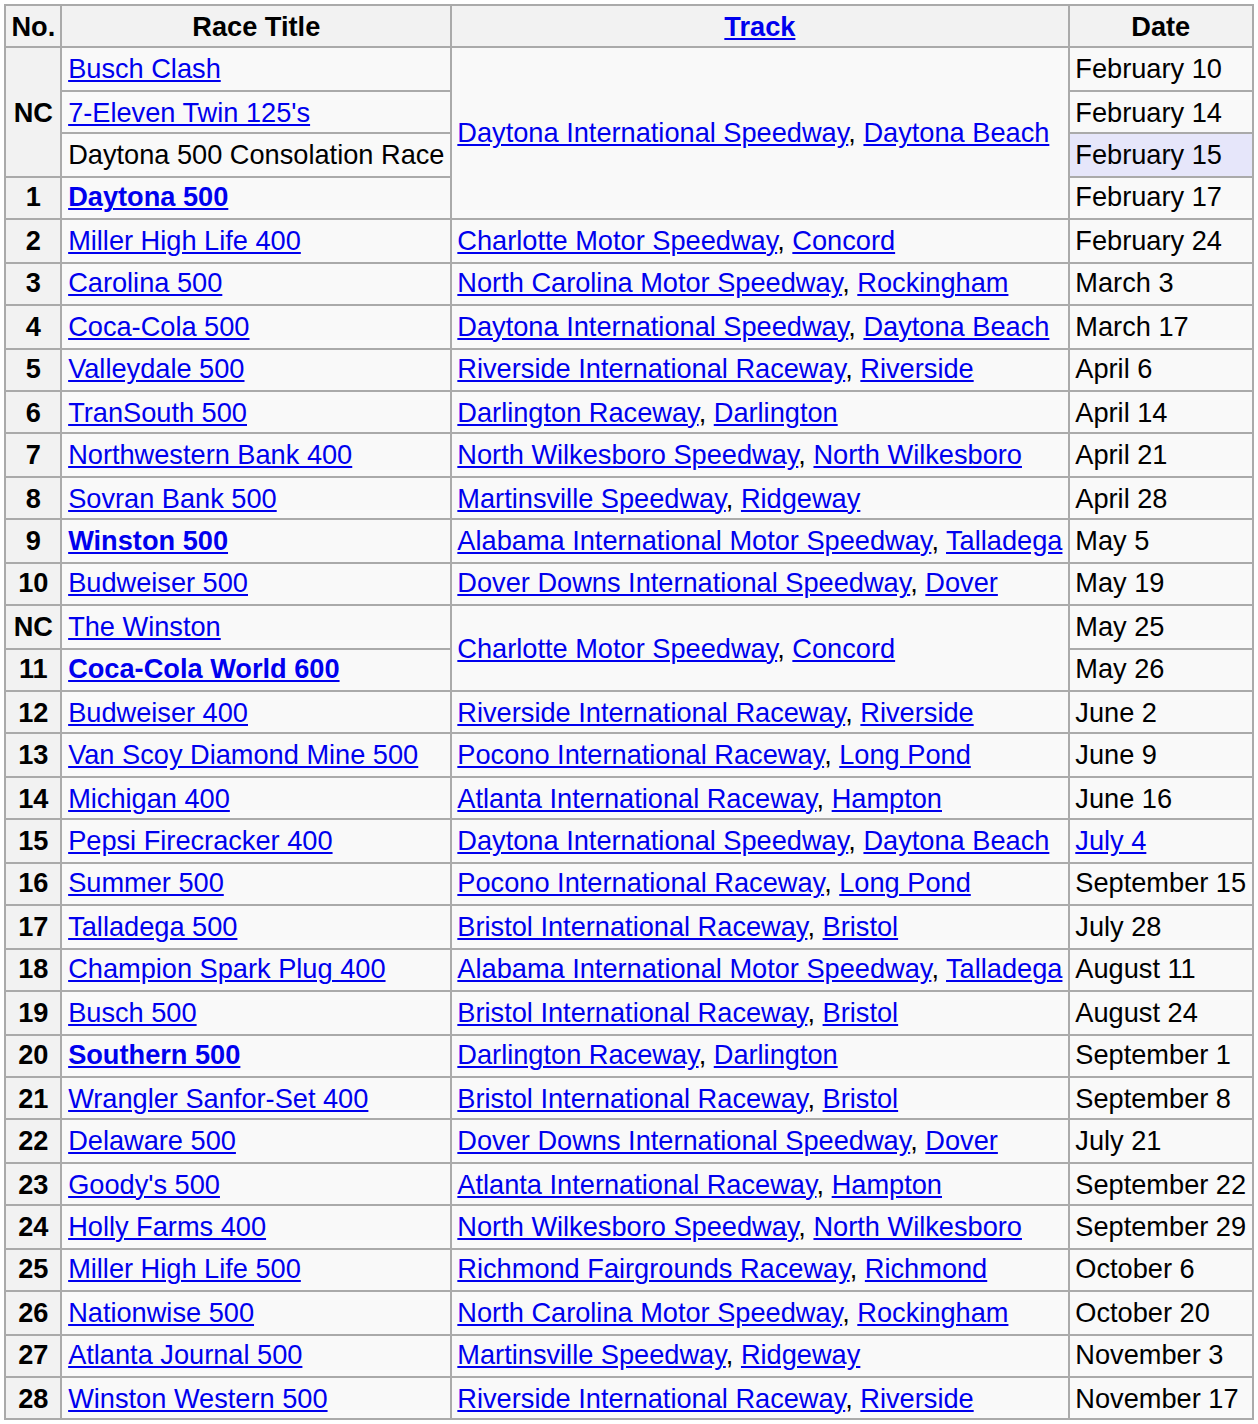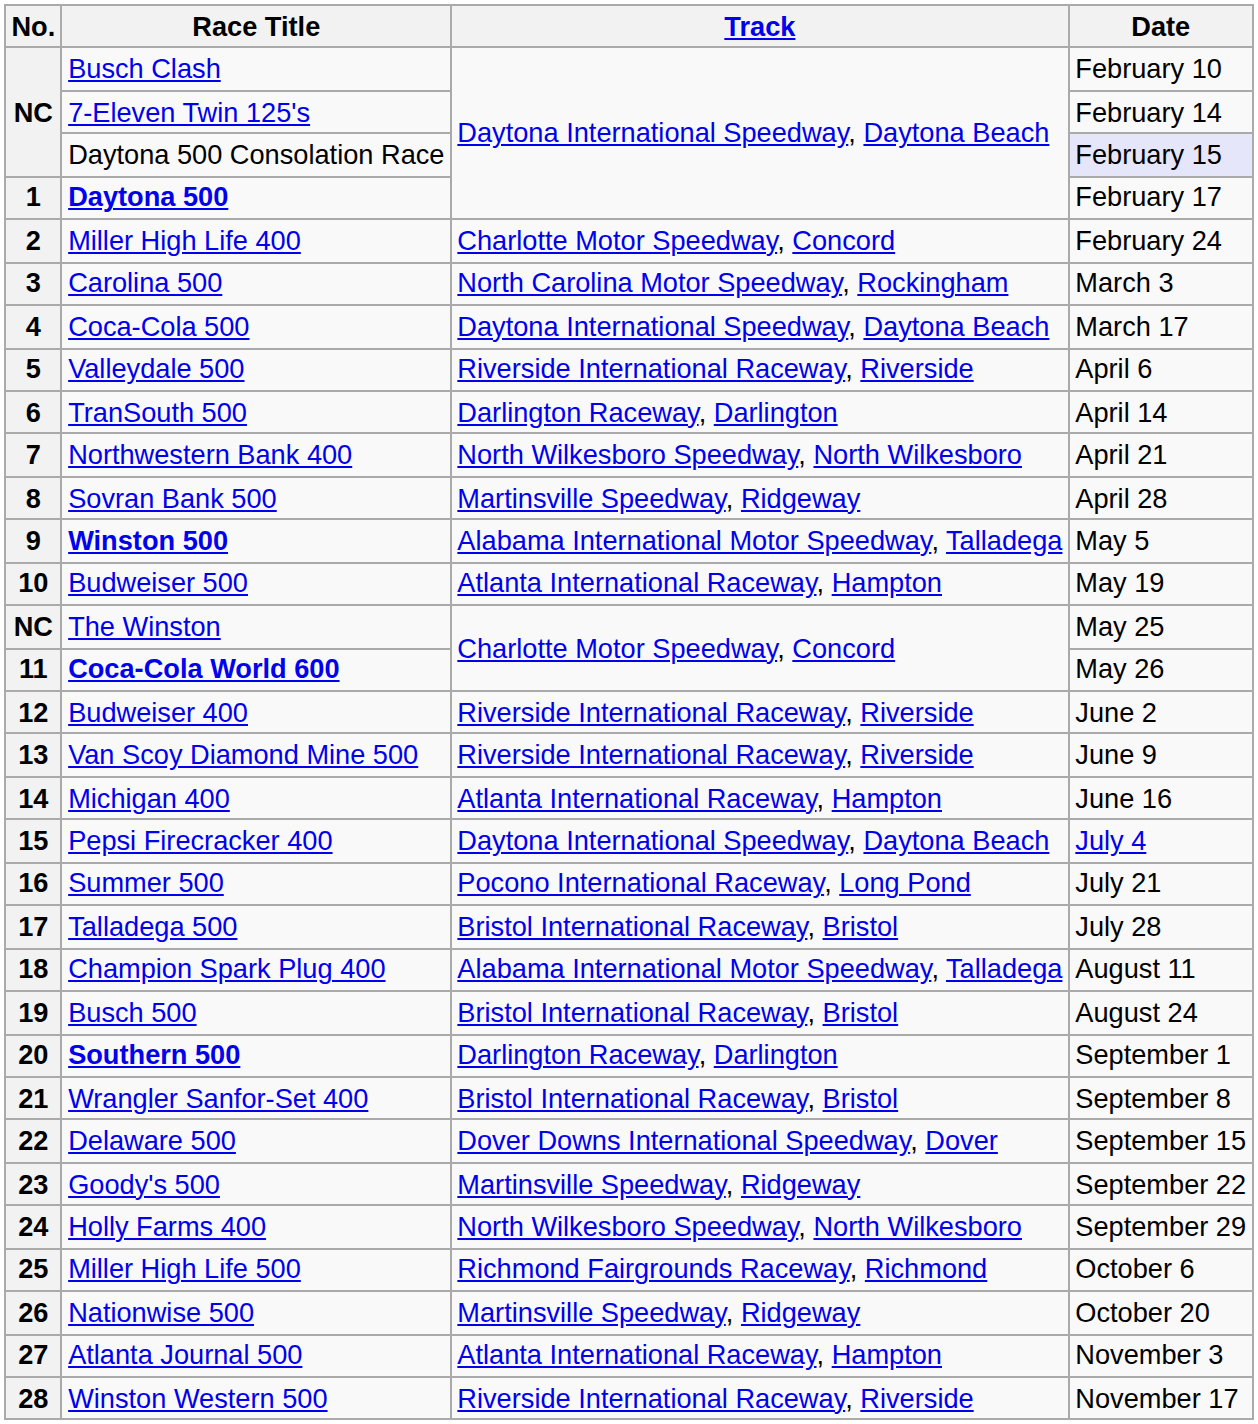 <table class="wikitable" style="font-size:85%;">
 <tr>
 <th>No.</th>
 <th>Race Title</th>
 <th><a href='#'>Track</a></th>
 <th>Date</th>
 </tr>
 <tr>
 <th rowspan=3>NC</th>
 <td><a href='#'>Busch Clash</a></td>
 <td rowspan=4><a href='#'>Daytona International Speedway</a>, <a href='#'>Daytona Beach</a></td>
 <td>February 10</td>
 </tr>
 <tr>
 <td><a href='#'>7-Eleven Twin 125's</a></td>
 <td>February 14</td>
 </tr>
 <tr>
 <td>Daytona 500 Consolation Race</td>
 <td style="background: lavender;">February 15</td>
 </tr>
 <tr>
 <th>1</th>
 <td><strong><a href='#'>Daytona 500</a></strong></td>
 <td>February 17</td>
 </tr>
 <tr>
 <th>2</th>
 <td><a href='#'>Miller High Life 400</a></td>
 <td><a href='#'>Charlotte Motor Speedway</a>, <a href='#'>Concord</a></td>
 <td>February 24</td>
 </tr>
 <tr>
 <th>3</th>
 <td><a href='#'>Carolina 500</a></td>
 <td><a href='#'>North Carolina Motor Speedway</a>, <a href='#'>Rockingham</a></td>
 <td>March 3</td>
 </tr>
 <tr>
 <th>4</th>
 <td><a href='#'>Coca-Cola 500</a></td>
 <td><a href='#'>Daytona International Speedway</a>, <a href='#'>Daytona Beach</a></td>
 <td>March 17</td>
 </tr>
 <tr>
 <th>5</th>
 <td><a href='#'>Valleydale 500</a></td>
 <td><a href='#'>Riverside International Raceway</a>, <a href='#'>Riverside</a></td>
 <td>April 6</td>
 </tr>
 <tr>
 <th>6</th>
 <td><a href='#'>TranSouth 500</a></td>
 <td><a href='#'>Darlington Raceway</a>, <a href='#'>Darlington</a></td>
 <td>April 14</td>
 </tr>
 <tr>
 <th>7</th>
 <td><a href='#'>Northwestern Bank 400</a></td>
 <td><a href='#'>North Wilkesboro Speedway</a>, <a href='#'>North Wilkesboro</a></td>
 <td>April 21</td>
 </tr>
 <tr>
 <th>8</th>
 <td><a href='#'>Sovran Bank 500</a></td>
 <td><a href='#'>Martinsville Speedway</a>, <a href='#'>Ridgeway</a></td>
 <td>April 28</td>
 </tr>
 <tr>
 <th>9</th>
 <td><strong><a href='#'>Winston 500</a></strong></td>
 <td><a href='#'>Alabama International Motor Speedway</a>, <a href='#'>Talladega</a></td>
 <td>May 5</td>
 </tr>
 <tr>
 <th>10</th>
 <td><a href='#'>Budweiser 500</a></td>
-<td><a href='#'>Dover Downs International Speedway</a>, <a href='#'>Dover</a></td>
+<td><a href='#'>Atlanta International Raceway</a>, <a href='#'>Hampton</a></td>
 <td>May 19</td>
 </tr>
 <tr>
 <th>NC</th>
 <td><a href='#'>The Winston</a></td>
 <td rowspan=2><a href='#'>Charlotte Motor Speedway</a>, <a href='#'>Concord</a></td>
 <td>May 25</td>
 </tr>
 <tr>
 <th>11</th>
 <td><strong><a href='#'>Coca-Cola World 600</a></strong></td>
 <td>May 26</td>
 </tr>
 <tr>
 <th>12</th>
 <td><a href='#'>Budweiser 400</a></td>
 <td><a href='#'>Riverside International Raceway</a>, <a href='#'>Riverside</a></td>
 <td>June 2</td>
 </tr>
 <tr>
 <th>13</th>
 <td><a href='#'>Van Scoy Diamond Mine 500</a></td>
-<td><a href='#'>Pocono International Raceway</a>, <a href='#'>Long Pond</a></td>
+<td><a href='#'>Riverside International Raceway</a>, <a href='#'>Riverside</a></td>
 <td>June 9</td>
 </tr>
 <tr>
 <th>14</th>
 <td><a href='#'>Michigan 400</a></td>
 <td><a href='#'>Atlanta International Raceway</a>, <a href='#'>Hampton</a></td>
 <td>June 16</td>
 </tr>
 <tr>
 <th>15</th>
 <td><a href='#'>Pepsi Firecracker 400</a></td>
 <td><a href='#'>Daytona International Speedway</a>, <a href='#'>Daytona Beach</a></td>
 <td><a href='#'>July 4</a></td>
 </tr>
 <tr>
 <th>16</th>
 <td><a href='#'>Summer 500</a></td>
 <td><a href='#'>Pocono International Raceway</a>, <a href='#'>Long Pond</a></td>
-<td>September 15</td>
+<td>July 21</td>
 </tr>
 <tr>
 <th>17</th>
 <td><a href='#'>Talladega 500</a></td>
 <td><a href='#'>Bristol International Raceway</a>, <a href='#'>Bristol</a></td>
 <td>July 28</td>
 </tr>
 <tr>
 <th>18</th>
 <td><a href='#'>Champion Spark Plug 400</a></td>
 <td><a href='#'>Alabama International Motor Speedway</a>, <a href='#'>Talladega</a></td>
 <td>August 11</td>
 </tr>
 <tr>
 <th>19</th>
 <td><a href='#'>Busch 500</a></td>
 <td><a href='#'>Bristol International Raceway</a>, <a href='#'>Bristol</a></td>
 <td>August 24</td>
 </tr>
 <tr>
 <th>20</th>
 <td><strong><a href='#'>Southern 500</a></strong></td>
 <td><a href='#'>Darlington Raceway</a>, <a href='#'>Darlington</a></td>
 <td>September 1</td>
 </tr>
 <tr>
 <th>21</th>
 <td><a href='#'>Wrangler Sanfor-Set 400</a></td>
 <td><a href='#'>Bristol International Raceway</a>, <a href='#'>Bristol</a></td>
 <td>September 8</td>
 </tr>
 <tr>
 <th>22</th>
 <td><a href='#'>Delaware 500</a></td>
 <td><a href='#'>Dover Downs International Speedway</a>, <a href='#'>Dover</a></td>
-<td>July 21</td>
+<td>September 15</td>
 </tr>
 <tr>
 <th>23</th>
 <td><a href='#'>Goody's 500</a></td>
-<td><a href='#'>Atlanta International Raceway</a>, <a href='#'>Hampton</a></td>
+<td><a href='#'>Martinsville Speedway</a>, <a href='#'>Ridgeway</a></td>
 <td>September 22</td>
 </tr>
 <tr>
 <th>24</th>
 <td><a href='#'>Holly Farms 400</a></td>
 <td><a href='#'>North Wilkesboro Speedway</a>, <a href='#'>North Wilkesboro</a></td>
 <td>September 29</td>
 </tr>
 <tr>
 <th>25</th>
 <td><a href='#'>Miller High Life 500</a></td>
 <td><a href='#'>Richmond Fairgrounds Raceway</a>, <a href='#'>Richmond</a></td>
 <td>October 6</td>
 </tr>
 <tr>
 <th>26</th>
 <td><a href='#'>Nationwise 500</a></td>
-<td><a href='#'>North Carolina Motor Speedway</a>, <a href='#'>Rockingham</a></td>
+<td><a href='#'>Martinsville Speedway</a>, <a href='#'>Ridgeway</a></td>
 <td>October 20</td>
 </tr>
 <tr>
 <th>27</th>
 <td><a href='#'>Atlanta Journal 500</a></td>
-<td><a href='#'>Martinsville Speedway</a>, <a href='#'>Ridgeway</a></td>
+<td><a href='#'>Atlanta International Raceway</a>, <a href='#'>Hampton</a></td>
 <td>November 3</td>
 </tr>
 <tr>
 <th>28</th>
 <td><a href='#'>Winston Western 500</a></td>
 <td><a href='#'>Riverside International Raceway</a>, <a href='#'>Riverside</a></td>
 <td>November 17</td>
 </tr>
 </table>
